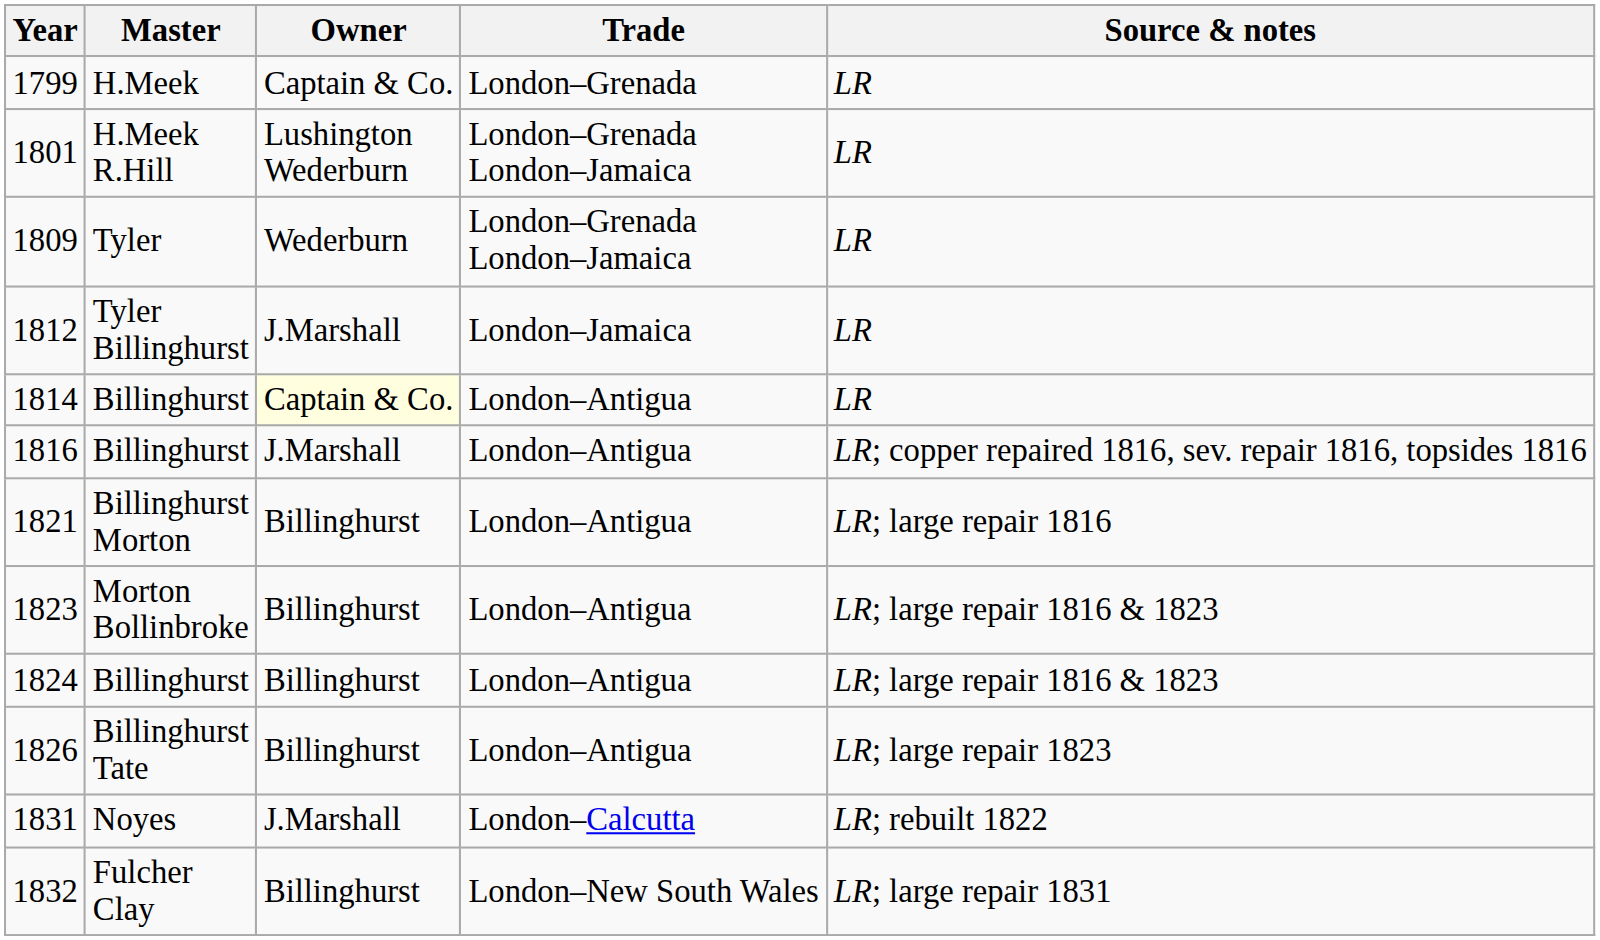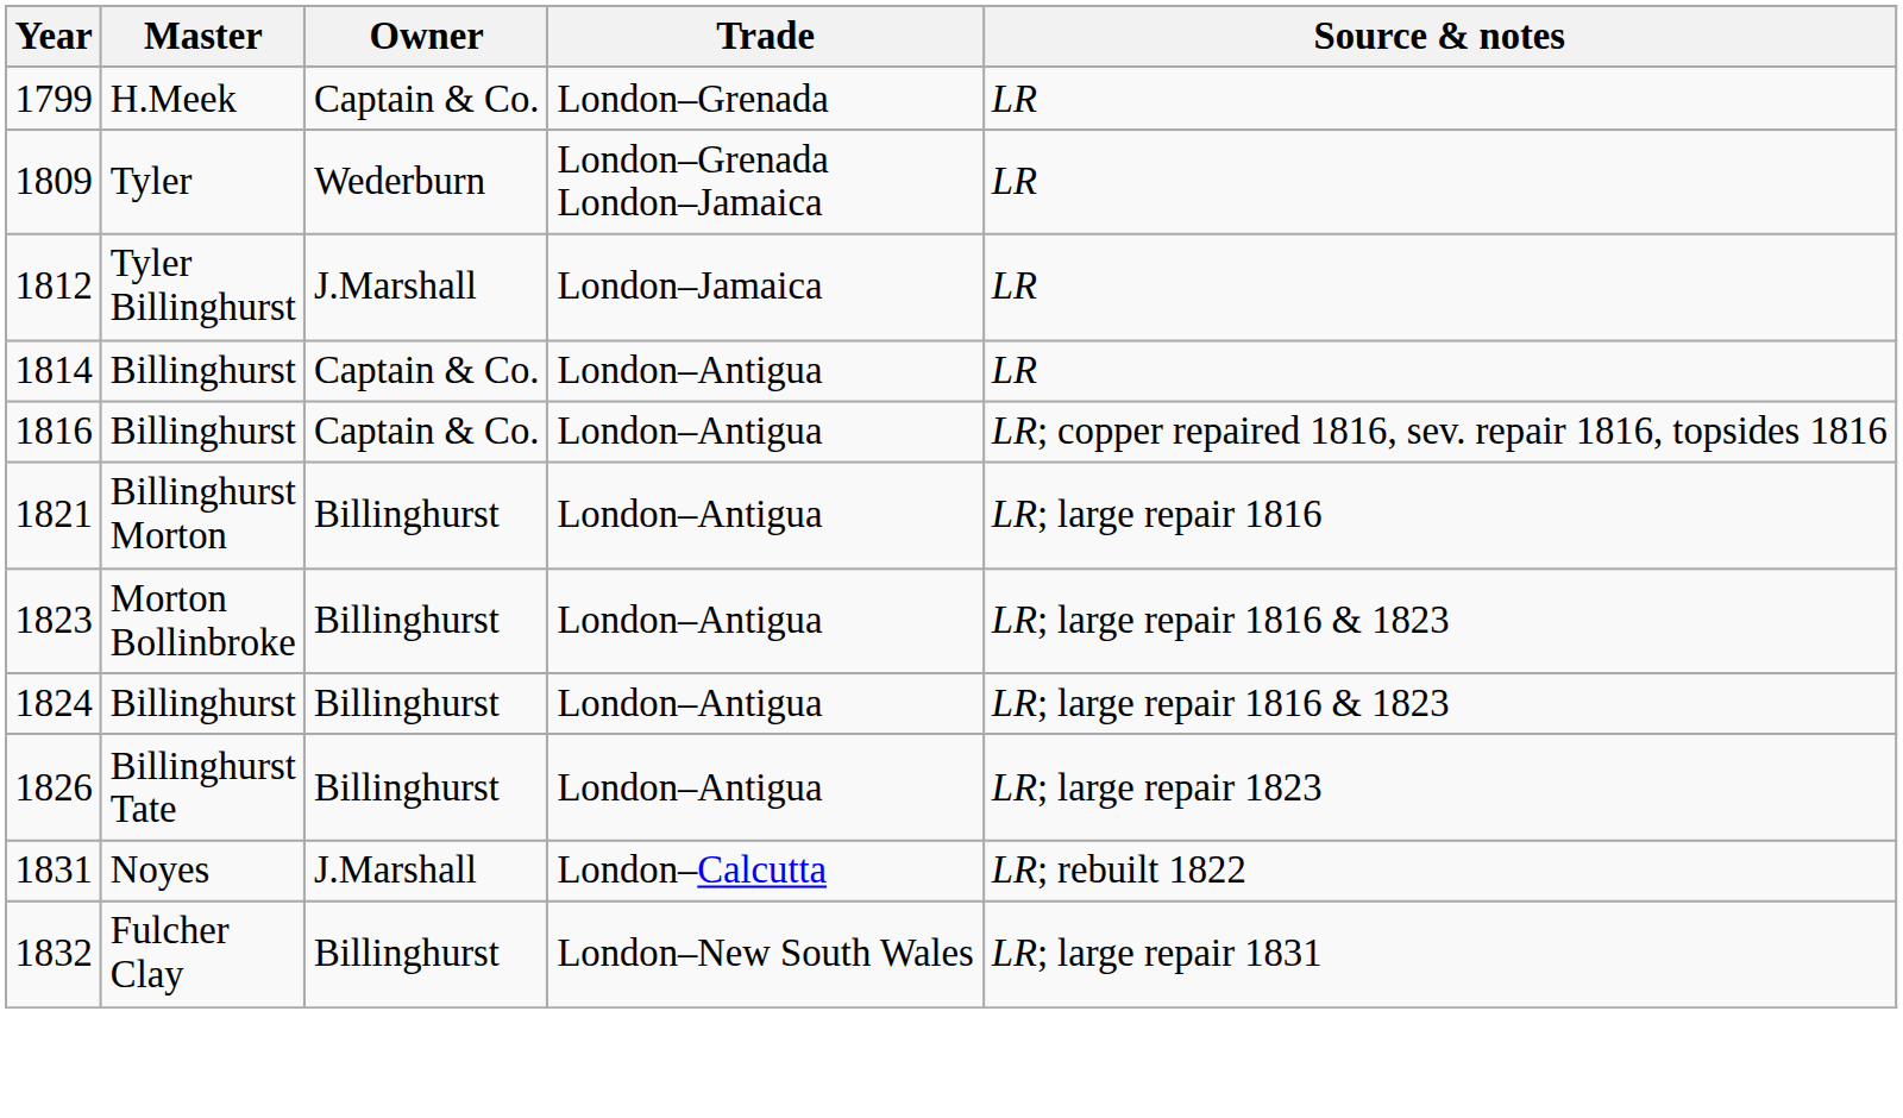 <table class=" wikitable">
 <tr>
 <th>Year</th>
 <th>Master</th>
 <th>Owner</th>
 <th>Trade</th>
 <th>Source & notes</th>
 </tr>
 <tr>
 <td>1799</td>
 <td>H.Meek</td>
 <td>Captain & Co.</td>
 <td>London–Grenada</td>
-<td><em>LR</em></td>
-</tr>
-<tr>
-<td>1801</td>
-<td>H.Meek<br>R.Hill</td>
-<td>Lushington<br>Wederburn</td>
-<td>London–Grenada<br>London–Jamaica</td>
 <td><em>LR</em></td>
 </tr>
 <tr>
 <td>1809</td>
 <td>Tyler</td>
 <td>Wederburn</td>
 <td>London–Grenada<br>London–Jamaica</td>
 <td><em>LR</em></td>
 </tr>
 <tr>
 <td>1812</td>
 <td>Tyler<br>Billinghurst</td>
 <td>J.Marshall</td>
 <td>London–Jamaica</td>
 <td><em>LR</em></td>
 </tr>
 <tr>
 <td>1814</td>
 <td>Billinghurst</td>
-<td style="background: lightyellow;">Captain & Co.</td>
+<td>Captain & Co.</td>
 <td>London–Antigua</td>
 <td><em>LR</em></td>
 </tr>
 <tr>
 <td>1816</td>
 <td>Billinghurst</td>
-<td>J.Marshall</td>
+<td>Captain & Co.</td>
 <td>London–Antigua</td>
 <td><em>LR</em>; copper repaired 1816, sev. repair 1816, topsides 1816</td>
 </tr>
 <tr>
 <td>1821</td>
 <td>Billinghurst<br>Morton</td>
 <td>Billinghurst</td>
 <td>London–Antigua</td>
 <td><em>LR</em>; large repair 1816</td>
 </tr>
 <tr>
 <td>1823</td>
 <td>Morton<br>Bollinbroke</td>
 <td>Billinghurst</td>
 <td>London–Antigua</td>
 <td><em>LR</em>; large repair 1816 & 1823</td>
 </tr>
 <tr>
 <td>1824</td>
 <td>Billinghurst</td>
 <td>Billinghurst</td>
 <td>London–Antigua</td>
 <td><em>LR</em>; large repair 1816 & 1823</td>
 </tr>
 <tr>
 <td>1826</td>
 <td>Billinghurst<br>Tate</td>
 <td>Billinghurst</td>
 <td>London–Antigua</td>
 <td><em>LR</em>; large repair 1823</td>
 </tr>
 <tr>
 <td>1831</td>
 <td>Noyes</td>
 <td>J.Marshall</td>
 <td>London–<a href='#'>Calcutta</a></td>
 <td><em>LR</em>; rebuilt 1822</td>
 </tr>
 <tr>
 <td>1832</td>
 <td>Fulcher<br>Clay</td>
 <td>Billinghurst</td>
 <td>London–New South Wales</td>
 <td><em>LR</em>; large repair 1831</td>
 </tr>
 <tr>
 </tr>
 </table>
